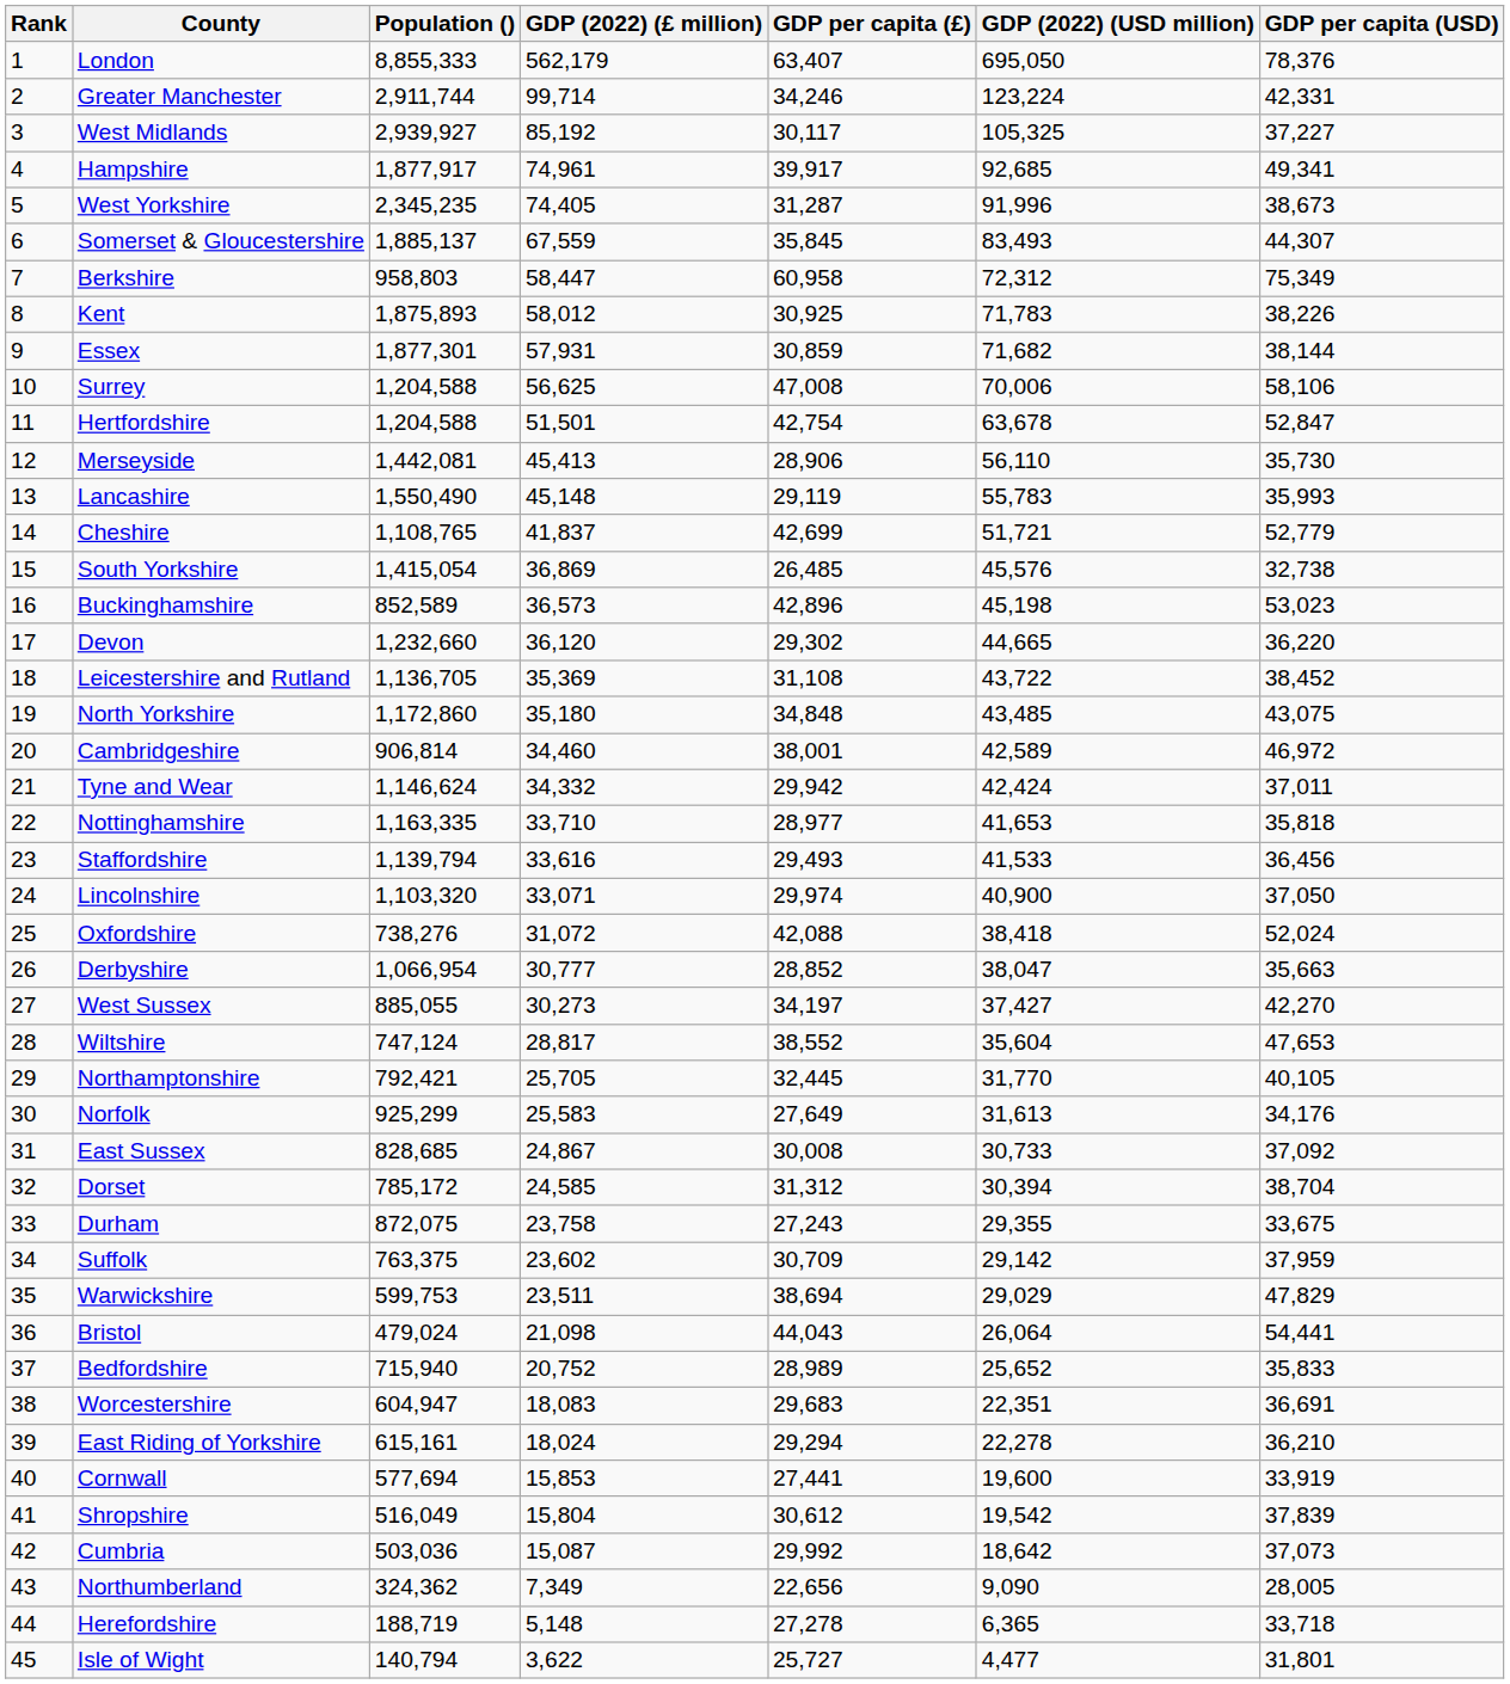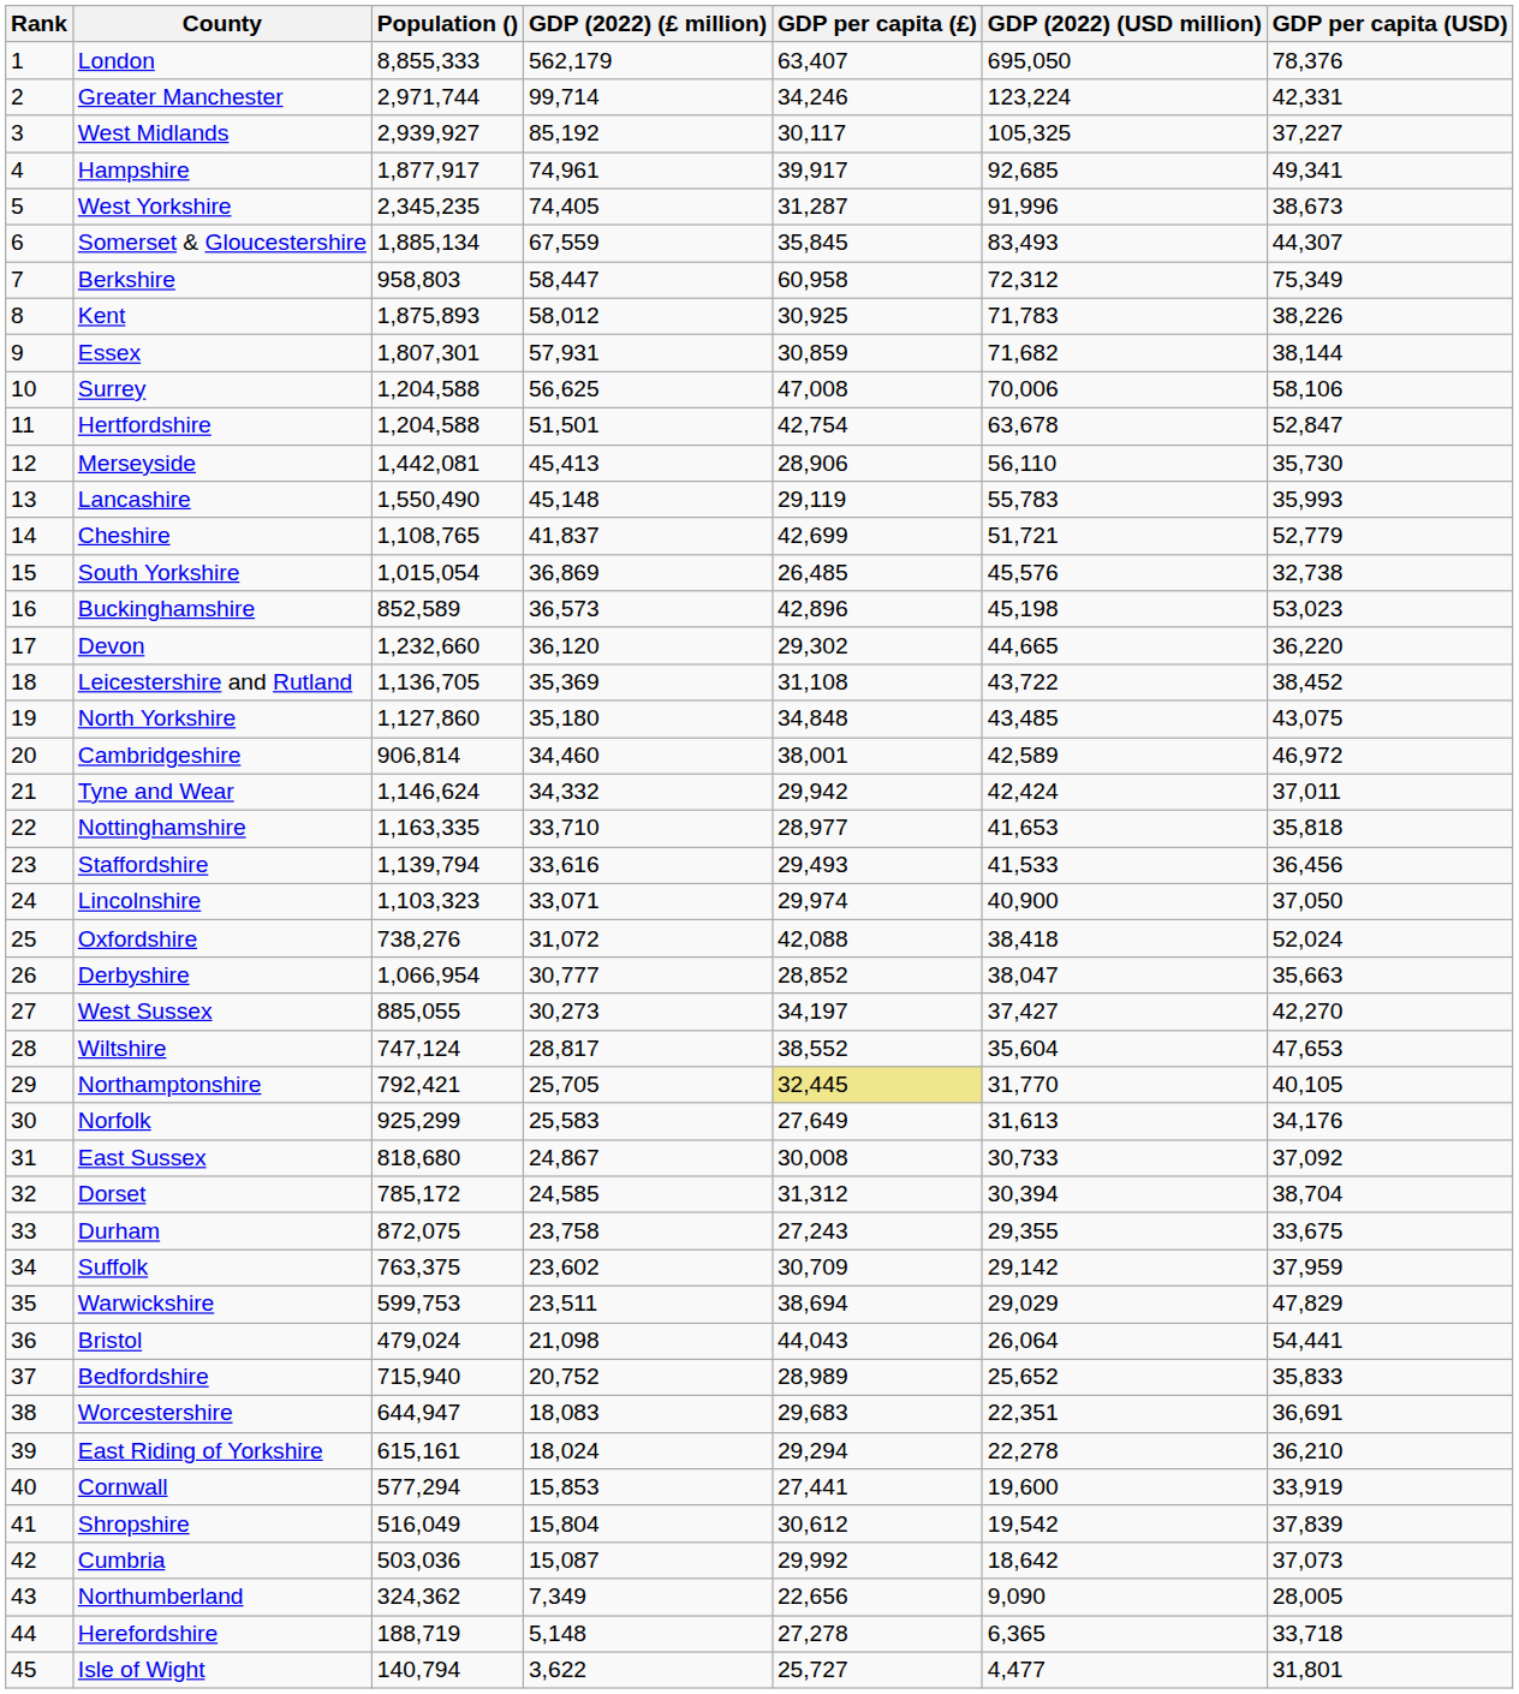 <table class="wikitable sortable">
 <tr>
 <th>Rank</th>
 <th>County</th>
 <th>Population  ()</th>
 <th>GDP (2022) (£ million)</th>
 <th>GDP per capita (£)</th>
 <th>GDP (2022) (USD million)</th>
 <th>GDP per capita (USD)</th>
 </tr>
 <tr>
 <td>1</td>
 <td><a href='#'>London</a></td>
 <td>8,855,333</td>
 <td>562,179</td>
 <td>63,407</td>
 <td>695,050</td>
 <td>78,376</td>
 </tr>
 <tr>
 <td>2</td>
 <td><a href='#'>Greater Manchester</a></td>
-<td>2,911,744</td>
+<td>2,971,744</td>
 <td>99,714</td>
 <td>34,246</td>
 <td>123,224</td>
 <td>42,331</td>
 </tr>
 <tr>
 <td>3</td>
 <td><a href='#'>West Midlands</a></td>
 <td>2,939,927</td>
 <td>85,192</td>
 <td>30,117</td>
 <td>105,325</td>
 <td>37,227</td>
 </tr>
 <tr>
 <td>4</td>
 <td><a href='#'>Hampshire</a></td>
 <td>1,877,917</td>
 <td>74,961</td>
 <td>39,917</td>
 <td>92,685</td>
 <td>49,341</td>
 </tr>
 <tr>
 <td>5</td>
 <td><a href='#'>West Yorkshire</a></td>
 <td>2,345,235</td>
 <td>74,405</td>
 <td>31,287</td>
 <td>91,996</td>
 <td>38,673</td>
 </tr>
 <tr>
 <td>6</td>
 <td><a href='#'>Somerset</a> & <a href='#'>Gloucestershire</a></td>
-<td>1,885,137</td>
+<td>1,885,134</td>
 <td>67,559</td>
 <td>35,845</td>
 <td>83,493</td>
 <td>44,307</td>
 </tr>
 <tr>
 <td>7</td>
 <td><a href='#'>Berkshire</a></td>
 <td>958,803</td>
 <td>58,447</td>
 <td>60,958</td>
 <td>72,312</td>
 <td>75,349</td>
 </tr>
 <tr>
 <td>8</td>
 <td><a href='#'>Kent</a></td>
 <td>1,875,893</td>
 <td>58,012</td>
 <td>30,925</td>
 <td>71,783</td>
 <td>38,226</td>
 </tr>
 <tr>
 <td>9</td>
 <td><a href='#'>Essex</a></td>
-<td>1,877,301</td>
+<td>1,807,301</td>
 <td>57,931</td>
 <td>30,859</td>
 <td>71,682</td>
 <td>38,144</td>
 </tr>
 <tr>
 <td>10</td>
 <td><a href='#'>Surrey</a></td>
 <td>1,204,588</td>
 <td>56,625</td>
 <td>47,008</td>
 <td>70,006</td>
 <td>58,106</td>
 </tr>
 <tr>
 <td>11</td>
 <td><a href='#'>Hertfordshire</a></td>
 <td>1,204,588</td>
 <td>51,501</td>
 <td>42,754</td>
 <td>63,678</td>
 <td>52,847</td>
 </tr>
 <tr>
 <td>12</td>
 <td><a href='#'>Merseyside</a></td>
 <td>1,442,081</td>
 <td>45,413</td>
 <td>28,906</td>
 <td>56,110</td>
 <td>35,730</td>
 </tr>
 <tr>
 <td>13</td>
 <td><a href='#'>Lancashire</a></td>
 <td>1,550,490</td>
 <td>45,148</td>
 <td>29,119</td>
 <td>55,783</td>
 <td>35,993</td>
 </tr>
 <tr>
 <td>14</td>
 <td><a href='#'>Cheshire</a></td>
 <td>1,108,765</td>
 <td>41,837</td>
 <td>42,699</td>
 <td>51,721</td>
 <td>52,779</td>
 </tr>
 <tr>
 <td>15</td>
 <td><a href='#'>South Yorkshire</a></td>
-<td>1,415,054</td>
+<td>1,015,054</td>
 <td>36,869</td>
 <td>26,485</td>
 <td>45,576</td>
 <td>32,738</td>
 </tr>
 <tr>
 <td>16</td>
 <td><a href='#'>Buckinghamshire</a></td>
 <td>852,589</td>
 <td>36,573</td>
 <td>42,896</td>
 <td>45,198</td>
 <td>53,023</td>
 </tr>
 <tr>
 <td>17</td>
 <td><a href='#'>Devon</a></td>
 <td>1,232,660</td>
 <td>36,120</td>
 <td>29,302</td>
 <td>44,665</td>
 <td>36,220</td>
 </tr>
 <tr>
 <td>18</td>
 <td><a href='#'>Leicestershire</a> and <a href='#'>Rutland</a></td>
 <td>1,136,705</td>
 <td>35,369</td>
 <td>31,108</td>
 <td>43,722</td>
 <td>38,452</td>
 </tr>
 <tr>
 <td>19</td>
 <td><a href='#'>North Yorkshire</a></td>
-<td>1,172,860</td>
+<td>1,127,860</td>
 <td>35,180</td>
 <td>34,848</td>
 <td>43,485</td>
 <td>43,075</td>
 </tr>
 <tr>
 <td>20</td>
 <td><a href='#'>Cambridgeshire</a></td>
 <td>906,814</td>
 <td>34,460</td>
 <td>38,001</td>
 <td>42,589</td>
 <td>46,972</td>
 </tr>
 <tr>
 <td>21</td>
 <td><a href='#'>Tyne and Wear</a></td>
 <td>1,146,624</td>
 <td>34,332</td>
 <td>29,942</td>
 <td>42,424</td>
 <td>37,011</td>
 </tr>
 <tr>
 <td>22</td>
 <td><a href='#'>Nottinghamshire</a></td>
 <td>1,163,335</td>
 <td>33,710</td>
 <td>28,977</td>
 <td>41,653</td>
 <td>35,818</td>
 </tr>
 <tr>
 <td>23</td>
 <td><a href='#'>Staffordshire</a></td>
 <td>1,139,794</td>
 <td>33,616</td>
 <td>29,493</td>
 <td>41,533</td>
 <td>36,456</td>
 </tr>
 <tr>
 <td>24</td>
 <td><a href='#'>Lincolnshire</a></td>
-<td>1,103,320</td>
+<td>1,103,323</td>
 <td>33,071</td>
 <td>29,974</td>
 <td>40,900</td>
 <td>37,050</td>
 </tr>
 <tr>
 <td>25</td>
 <td><a href='#'>Oxfordshire</a></td>
 <td>738,276</td>
 <td>31,072</td>
 <td>42,088</td>
 <td>38,418</td>
 <td>52,024</td>
 </tr>
 <tr>
 <td>26</td>
 <td><a href='#'>Derbyshire</a></td>
 <td>1,066,954</td>
 <td>30,777</td>
 <td>28,852</td>
 <td>38,047</td>
 <td>35,663</td>
 </tr>
 <tr>
 <td>27</td>
 <td><a href='#'>West Sussex</a></td>
 <td>885,055</td>
 <td>30,273</td>
 <td>34,197</td>
 <td>37,427</td>
 <td>42,270</td>
 </tr>
 <tr>
 <td>28</td>
 <td><a href='#'>Wiltshire</a></td>
 <td>747,124</td>
 <td>28,817</td>
 <td>38,552</td>
 <td>35,604</td>
 <td>47,653</td>
 </tr>
 <tr>
 <td>29</td>
 <td><a href='#'>Northamptonshire</a></td>
 <td>792,421</td>
 <td>25,705</td>
-<td>32,445</td>
+<td style="background: khaki;">32,445</td>
 <td>31,770</td>
 <td>40,105</td>
 </tr>
 <tr>
 <td>30</td>
 <td><a href='#'>Norfolk</a></td>
 <td>925,299</td>
 <td>25,583</td>
 <td>27,649</td>
 <td>31,613</td>
 <td>34,176</td>
 </tr>
 <tr>
 <td>31</td>
 <td><a href='#'>East Sussex</a></td>
-<td>828,685</td>
+<td>818,680</td>
 <td>24,867</td>
 <td>30,008</td>
 <td>30,733</td>
 <td>37,092</td>
 </tr>
 <tr>
 <td>32</td>
 <td><a href='#'>Dorset</a></td>
 <td>785,172</td>
 <td>24,585</td>
 <td>31,312</td>
 <td>30,394</td>
 <td>38,704</td>
 </tr>
 <tr>
 <td>33</td>
 <td><a href='#'>Durham</a></td>
 <td>872,075</td>
 <td>23,758</td>
 <td>27,243</td>
 <td>29,355</td>
 <td>33,675</td>
 </tr>
 <tr>
 <td>34</td>
 <td><a href='#'>Suffolk</a></td>
 <td>763,375</td>
 <td>23,602</td>
 <td>30,709</td>
 <td>29,142</td>
 <td>37,959</td>
 </tr>
 <tr>
 <td>35</td>
 <td><a href='#'>Warwickshire</a></td>
 <td>599,753</td>
 <td>23,511</td>
 <td>38,694</td>
 <td>29,029</td>
 <td>47,829</td>
 </tr>
 <tr>
 <td>36</td>
 <td><a href='#'>Bristol</a></td>
 <td>479,024</td>
 <td>21,098</td>
 <td>44,043</td>
 <td>26,064</td>
 <td>54,441</td>
 </tr>
 <tr>
 <td>37</td>
 <td><a href='#'>Bedfordshire</a></td>
 <td>715,940</td>
 <td>20,752</td>
 <td>28,989</td>
 <td>25,652</td>
 <td>35,833</td>
 </tr>
 <tr>
 <td>38</td>
 <td><a href='#'>Worcestershire</a></td>
-<td>604,947</td>
+<td>644,947</td>
 <td>18,083</td>
 <td>29,683</td>
 <td>22,351</td>
 <td>36,691</td>
 </tr>
 <tr>
 <td>39</td>
 <td><a href='#'>East Riding of Yorkshire</a></td>
 <td>615,161</td>
 <td>18,024</td>
 <td>29,294</td>
 <td>22,278</td>
 <td>36,210</td>
 </tr>
 <tr>
 <td>40</td>
 <td><a href='#'>Cornwall</a></td>
-<td>577,694</td>
+<td>577,294</td>
 <td>15,853</td>
 <td>27,441</td>
 <td>19,600</td>
 <td>33,919</td>
 </tr>
 <tr>
 <td>41</td>
 <td><a href='#'>Shropshire</a></td>
 <td>516,049</td>
 <td>15,804</td>
 <td>30,612</td>
 <td>19,542</td>
 <td>37,839</td>
 </tr>
 <tr>
 <td>42</td>
 <td><a href='#'>Cumbria</a></td>
 <td>503,036</td>
 <td>15,087</td>
 <td>29,992</td>
 <td>18,642</td>
 <td>37,073</td>
 </tr>
 <tr>
 <td>43</td>
 <td><a href='#'>Northumberland</a></td>
 <td>324,362</td>
 <td>7,349</td>
 <td>22,656</td>
 <td>9,090</td>
 <td>28,005</td>
 </tr>
 <tr>
 <td>44</td>
 <td><a href='#'>Herefordshire</a></td>
 <td>188,719</td>
 <td>5,148</td>
 <td>27,278</td>
 <td>6,365</td>
 <td>33,718</td>
 </tr>
 <tr>
 <td>45</td>
 <td><a href='#'>Isle of Wight</a></td>
 <td>140,794</td>
 <td>3,622</td>
 <td>25,727</td>
 <td>4,477</td>
 <td>31,801</td>
 </tr>
 </table>
